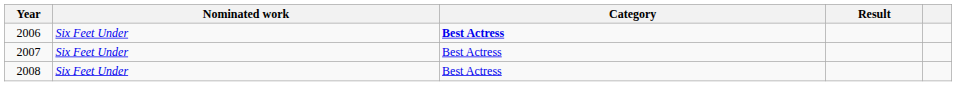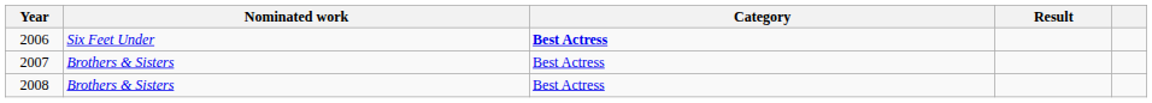 <table class="wikitable" style="width:100%;">
 <tr>
 <th width=5%>Year</th>
 <th style="width:40%;">Nominated work</th>
 <th style="width:40%;">Category</th>
 <th style="width:10%;">Result</th>
 <th width=3%></th>
 </tr>
 <tr>
 <td style="text-align:center;">2006</td>
 <td><em><a href='#'>Six Feet Under</a></em></td>
 <td><strong><a href='#'>Best Actress</a></strong></td>
 <td></td>
 <td style="text-align:center;"></td>
 </tr>
 <tr>
 <td style="text-align:center;">2007</td>
-<td><em><a href='#'>Six Feet Under</a></em></td>
+<td><em><a href='#'>Brothers & Sisters</a></em></td>
 <td><a href='#'>Best Actress</a></td>
 <td></td>
 <td style="text-align:center;"></td>
 </tr>
 <tr>
 <td style="text-align:center;">2008</td>
-<td><em><a href='#'>Six Feet Under</a></em></td>
+<td><em><a href='#'>Brothers & Sisters</a></em></td>
 <td><a href='#'>Best Actress</a></td>
 <td></td>
 <td style="text-align:center;"></td>
 </tr>
 </table>
